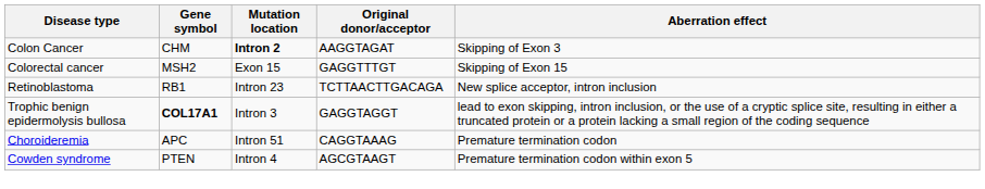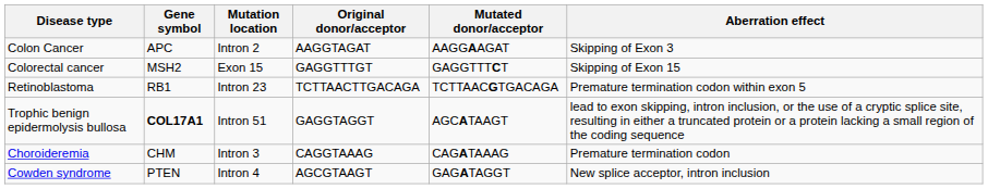 <table class="wikitable" style="margin-left: auto; margin-right: auto; border: none;">
 <tr>
 <th scope="col"><strong>Disease type</strong></th>
 <th scope="col"><strong>Gene symbol</strong></th>
 <th scope="col"><strong>Mutation location</strong></th>
 <th scope="col"><strong>Original donor/acceptor</strong></th>
+<th scope="col"><strong>Mutated donor/acceptor</strong></th>
 <th scope="col"><strong>Aberration effect</strong></th>
 </tr>
 <tr>
 <td>Colon Cancer</td>
-<td>CHM</td>
-<td><strong>Intron 2</strong></td>
+<td>APC</td>
+<td>Intron 2</td>
 <td>AAGGTAGAT</td>
+<td>AAGG<span><strong>A</strong></span>AGAT</td>
 <td>Skipping of Exon 3</td>
 </tr>
 <tr>
 <td>Colorectal cancer</td>
 <td>MSH2</td>
 <td>Exon 15</td>
 <td>GAGGTTTGT</td>
+<td>GAGGTTT<span><strong>C</strong></span>T</td>
 <td>Skipping of Exon 15</td>
 </tr>
 <tr>
 <td>Retinoblastoma</td>
 <td>RB1</td>
 <td>Intron 23</td>
 <td>TCTTAACTTGACAGA</td>
-<td>New splice acceptor, intron inclusion</td>
+<td>TCTTAAC<span><strong>G</strong></span>TGACAGA</td>
+<td>Premature termination codon within exon 5</td>
 </tr>
 <tr>
 <td>Trophic benign epidermolysis bullosa</td>
 <td><strong>COL17A1</strong></td>
-<td>Intron 3</td>
+<td>Intron 51</td>
 <td>GAGGTAGGT</td>
+<td>AGC<span><strong>A</strong></span>TAAGT</td>
 <td>lead to exon skipping, intron inclusion, or the use of a cryptic splice site, resulting in either a truncated protein or a protein lacking a small region of the coding sequence</td>
 </tr>
 <tr>
 <td><a href='#'>Choroideremia</a></td>
-<td>APC</td>
-<td>Intron 51</td>
+<td>CHM</td>
+<td>Intron 3</td>
 <td>CAGGTAAAG</td>
+<td>CAG<span><strong>A</strong></span>TAAAG</td>
 <td>Premature termination codon</td>
 </tr>
 <tr>
 <td><a href='#'>Cowden syndrome</a></td>
 <td>PTEN</td>
 <td>Intron 4</td>
 <td>AGCGTAAGT</td>
-<td>Premature termination codon within exon 5</td>
+<td>GAG<span><strong>A</strong></span>TAGGT</td>
+<td>New splice acceptor, intron inclusion</td>
 </tr>
 </table>
